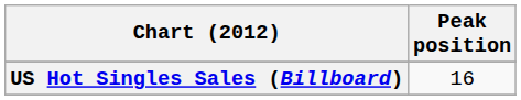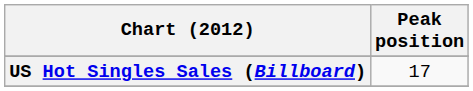 <table class="wikitable sortable plainrowheaders" style="text-align:center">
 <tr>
 <th scope="col">Chart (2012)</th>
 <th scope="col">Peak<br>position</th>
 </tr>
 <tr>
 </tr>
 <tr>
 </tr>
 <tr>
 </tr>
 <tr>
 </tr>
 <tr>
 </tr>
 <tr>
 </tr>
 <tr>
 </tr>
 <tr>
 <th scope="row">US <a href='#'>Hot Singles Sales</a> (<em><a href='#'>Billboard</a></em>)</th>
-<td>16</td>
+<td>17</td>
 </tr>
 <tr>
 </tr>
 </table>
